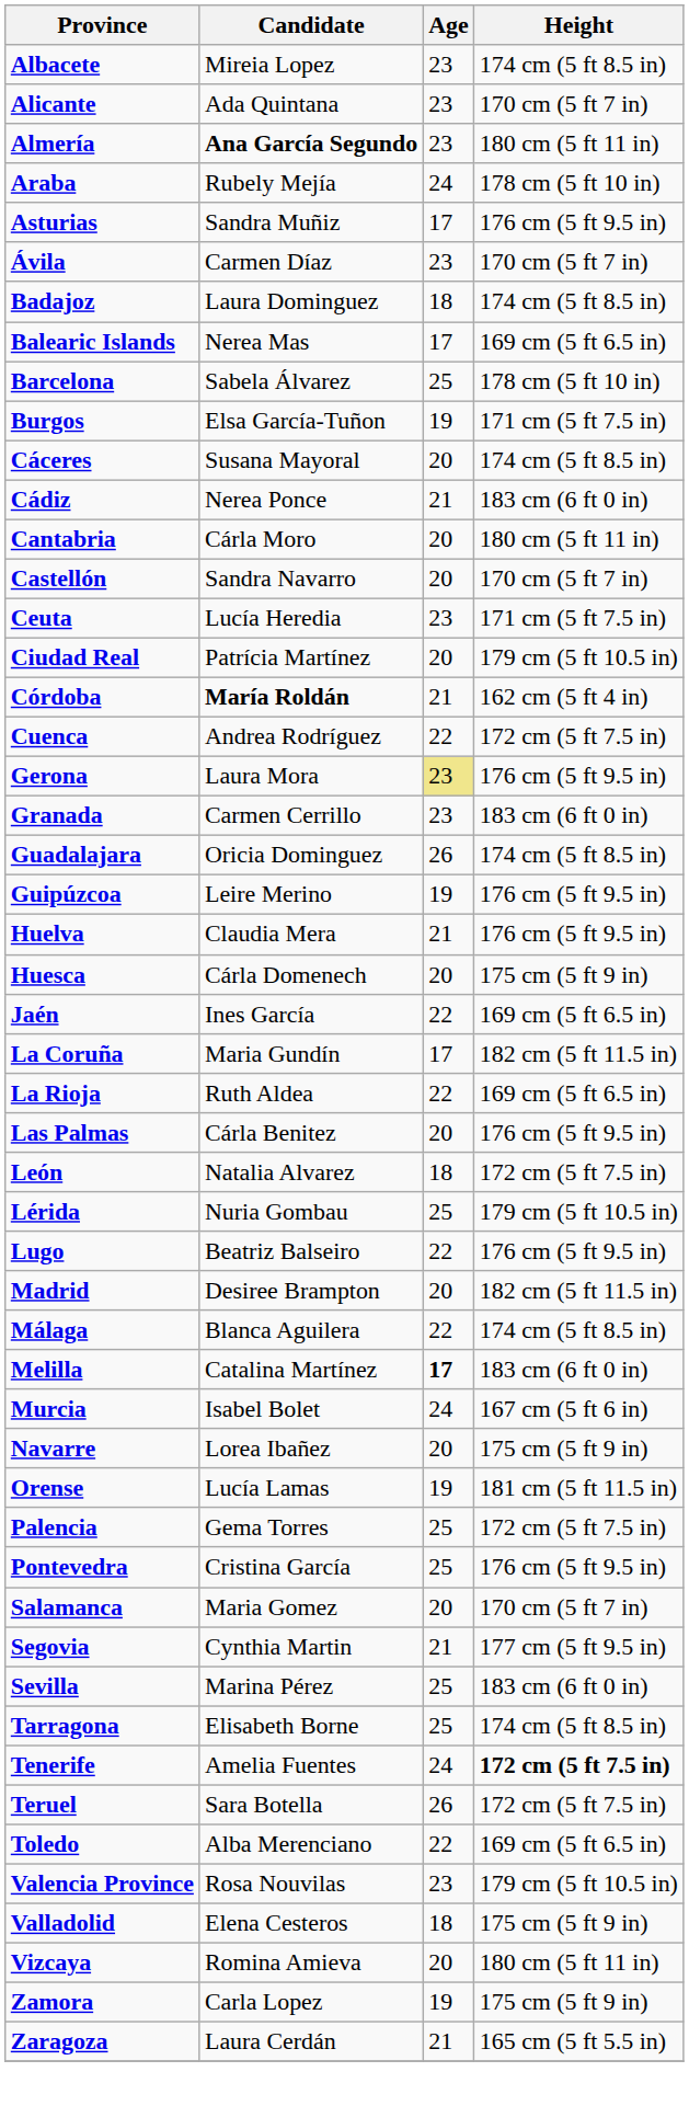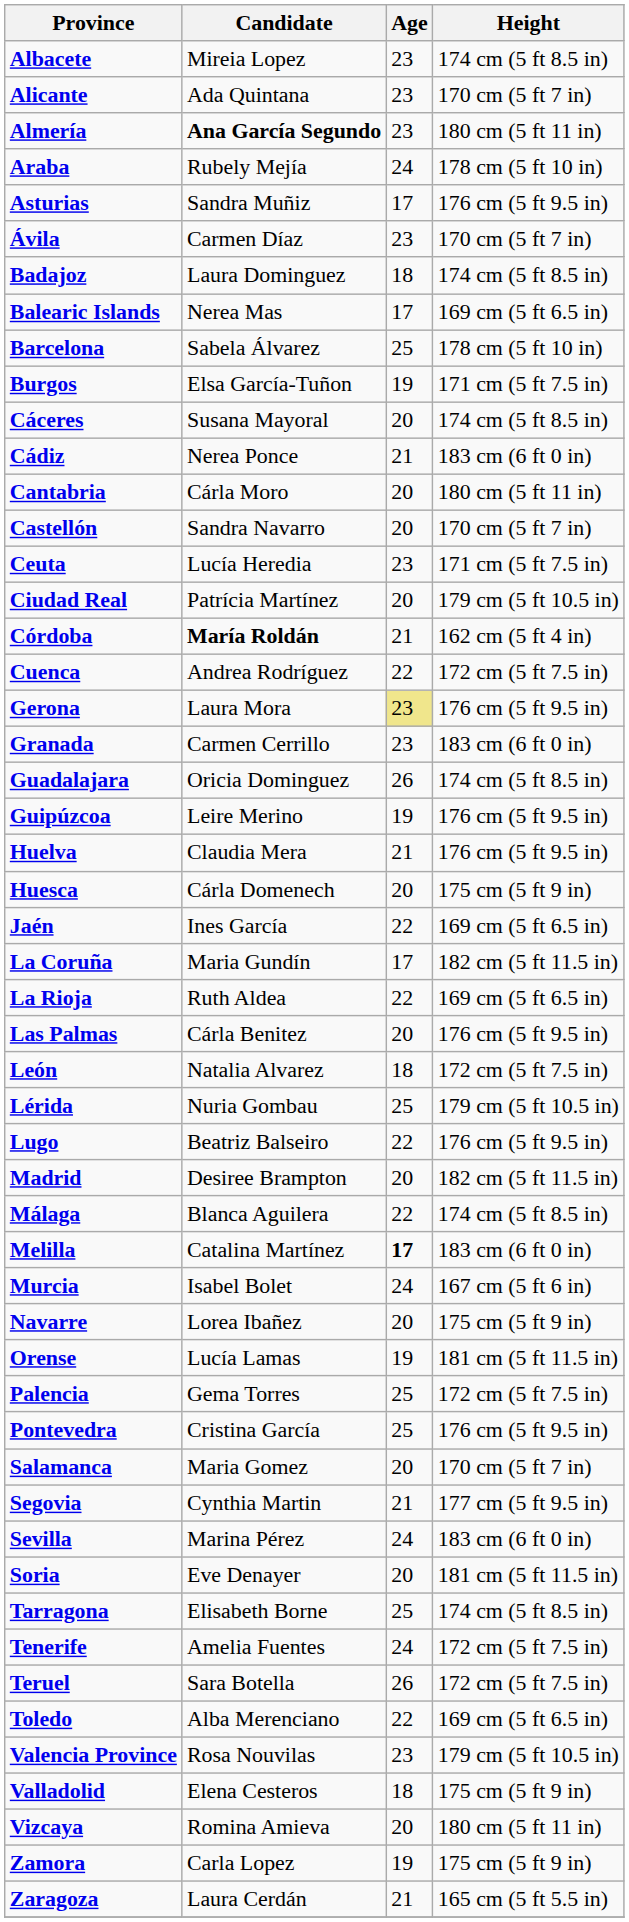 <table class="wikitable sortable" style="font-size: 95%;">
 <tr>
 <th>Province</th>
 <th>Candidate</th>
 <th>Age</th>
 <th>Height</th>
 </tr>
 <tr>
 <td> <strong><a href='#'>Albacete</a></strong></td>
 <td>Mireia Lopez</td>
 <td>23</td>
 <td>174 cm (5 ft 8.5 in)</td>
 </tr>
 <tr>
 <td> <strong><a href='#'>Alicante</a></strong></td>
 <td>Ada Quintana</td>
 <td>23</td>
 <td>170 cm (5 ft 7 in)</td>
 </tr>
 <tr>
 <td> <strong><a href='#'>Almería</a></strong></td>
 <td><strong>Ana García Segundo</strong></td>
 <td>23</td>
 <td>180 cm (5 ft 11 in)</td>
 </tr>
 <tr>
 <td> <strong><a href='#'>Araba</a></strong></td>
 <td>Rubely Mejía</td>
 <td>24</td>
 <td>178 cm (5 ft 10 in)</td>
 </tr>
 <tr>
 <td> <strong><a href='#'>Asturias</a></strong></td>
 <td>Sandra Muñiz</td>
 <td>17</td>
 <td>176 cm (5 ft 9.5 in)</td>
 </tr>
 <tr>
 <td> <strong><a href='#'>Ávila</a></strong></td>
 <td>Carmen Díaz</td>
 <td>23</td>
 <td>170 cm (5 ft 7 in)</td>
 </tr>
 <tr>
 <td> <strong><a href='#'>Badajoz</a></strong></td>
 <td>Laura Dominguez</td>
 <td>18</td>
 <td>174 cm (5 ft 8.5 in)</td>
 </tr>
 <tr>
 <td> <strong><a href='#'>Balearic Islands</a></strong></td>
 <td>Nerea Mas</td>
 <td>17</td>
 <td>169 cm (5 ft 6.5 in)</td>
 </tr>
 <tr>
 <td> <strong><a href='#'>Barcelona</a></strong></td>
 <td>Sabela Álvarez</td>
 <td>25</td>
 <td>178 cm (5 ft 10 in)</td>
 </tr>
 <tr>
 <td> <strong><a href='#'>Burgos</a></strong></td>
 <td>Elsa García-Tuñon</td>
 <td>19</td>
 <td>171 cm (5 ft 7.5 in)</td>
 </tr>
 <tr>
 <td> <strong><a href='#'>Cáceres</a></strong></td>
 <td>Susana Mayoral</td>
 <td>20</td>
 <td>174 cm (5 ft 8.5 in)</td>
 </tr>
 <tr>
 <td> <strong><a href='#'>Cádiz</a></strong></td>
 <td>Nerea Ponce</td>
 <td>21</td>
 <td>183 cm (6 ft 0 in)</td>
 </tr>
 <tr>
 <td> <strong><a href='#'>Cantabria</a></strong></td>
 <td>Cárla Moro</td>
 <td>20</td>
 <td>180 cm (5 ft 11 in)</td>
 </tr>
 <tr>
 <td> <strong><a href='#'>Castellón</a></strong></td>
 <td>Sandra Navarro</td>
 <td>20</td>
 <td>170 cm (5 ft 7 in)</td>
 </tr>
 <tr>
 <td> <strong><a href='#'>Ceuta</a></strong></td>
 <td>Lucía Heredia</td>
 <td>23</td>
 <td>171 cm (5 ft 7.5 in)</td>
 </tr>
 <tr>
 <td> <strong><a href='#'>Ciudad Real</a></strong></td>
 <td>Patrícia Martínez</td>
 <td>20</td>
 <td>179 cm (5 ft 10.5 in)</td>
 </tr>
 <tr>
 <td> <strong><a href='#'>Córdoba</a></strong></td>
 <td><strong>María Roldán</strong></td>
 <td>21</td>
 <td>162 cm (5 ft 4 in)</td>
 </tr>
 <tr>
 <td> <strong><a href='#'>Cuenca</a></strong></td>
 <td>Andrea Rodríguez</td>
 <td>22</td>
 <td>172 cm (5 ft 7.5 in)</td>
 </tr>
 <tr>
 <td> <strong><a href='#'>Gerona</a></strong></td>
 <td>Laura Mora</td>
 <td style="background: khaki;">23</td>
 <td>176 cm (5 ft 9.5 in)</td>
 </tr>
 <tr>
 <td> <strong><a href='#'>Granada</a></strong></td>
 <td>Carmen Cerrillo</td>
 <td>23</td>
 <td>183 cm (6 ft 0 in)</td>
 </tr>
 <tr>
 <td> <strong><a href='#'>Guadalajara</a></strong></td>
 <td>Oricia Dominguez</td>
 <td>26</td>
 <td>174 cm (5 ft 8.5 in)</td>
 </tr>
 <tr>
 <td> <strong><a href='#'>Guipúzcoa</a></strong></td>
 <td>Leire Merino</td>
 <td>19</td>
 <td>176 cm (5 ft 9.5 in)</td>
 </tr>
 <tr>
 <td> <strong><a href='#'>Huelva</a></strong></td>
 <td>Claudia Mera</td>
 <td>21</td>
 <td>176 cm (5 ft 9.5 in)</td>
 </tr>
 <tr>
 <td> <strong><a href='#'>Huesca</a></strong></td>
 <td>Cárla Domenech</td>
 <td>20</td>
 <td>175 cm (5 ft 9 in)</td>
 </tr>
 <tr>
 <td> <strong><a href='#'>Jaén</a></strong></td>
 <td>Ines García</td>
 <td>22</td>
 <td>169 cm (5 ft 6.5 in)</td>
 </tr>
 <tr>
 <td> <strong><a href='#'>La Coruña</a></strong></td>
 <td>Maria Gundín</td>
 <td>17</td>
 <td>182 cm (5 ft 11.5 in)</td>
 </tr>
 <tr>
 <td> <strong><a href='#'>La Rioja</a></strong></td>
 <td>Ruth Aldea</td>
 <td>22</td>
 <td>169 cm (5 ft 6.5 in)</td>
 </tr>
 <tr>
 <td> <strong><a href='#'>Las Palmas</a></strong></td>
 <td>Cárla Benitez</td>
 <td>20</td>
 <td>176 cm (5 ft 9.5 in)</td>
 </tr>
 <tr>
 <td> <strong><a href='#'>León</a></strong></td>
 <td>Natalia Alvarez</td>
 <td>18</td>
 <td>172 cm (5 ft 7.5 in)</td>
 </tr>
 <tr>
 <td> <strong><a href='#'>Lérida</a></strong></td>
 <td>Nuria Gombau</td>
 <td>25</td>
 <td>179 cm (5 ft 10.5 in)</td>
 </tr>
 <tr>
 <td> <strong><a href='#'>Lugo</a></strong></td>
 <td>Beatriz Balseiro</td>
 <td>22</td>
 <td>176 cm (5 ft 9.5 in)</td>
 </tr>
 <tr>
 <td> <strong><a href='#'>Madrid</a></strong></td>
 <td>Desiree Brampton</td>
 <td>20</td>
 <td>182 cm (5 ft 11.5 in)</td>
 </tr>
 <tr>
 <td> <strong><a href='#'>Málaga</a></strong></td>
 <td>Blanca Aguilera</td>
 <td>22</td>
 <td>174 cm (5 ft 8.5 in)</td>
 </tr>
 <tr>
 <td> <strong><a href='#'>Melilla</a></strong></td>
 <td>Catalina Martínez</td>
 <td><strong>17</strong></td>
 <td>183 cm (6 ft 0 in)</td>
 </tr>
 <tr>
 <td> <strong><a href='#'>Murcia</a></strong></td>
 <td>Isabel Bolet</td>
 <td>24</td>
 <td>167 cm (5 ft 6 in)</td>
 </tr>
 <tr>
 <td> <strong><a href='#'>Navarre</a></strong></td>
 <td>Lorea Ibañez</td>
 <td>20</td>
 <td>175 cm (5 ft 9 in)</td>
 </tr>
 <tr>
 <td> <strong><a href='#'>Orense</a></strong></td>
 <td>Lucía Lamas</td>
 <td>19</td>
 <td>181 cm (5 ft 11.5 in)</td>
 </tr>
 <tr>
 <td> <strong><a href='#'>Palencia</a></strong></td>
 <td>Gema Torres</td>
 <td>25</td>
 <td>172 cm (5 ft 7.5 in)</td>
 </tr>
 <tr>
 <td> <strong><a href='#'>Pontevedra</a></strong></td>
 <td>Cristina García</td>
 <td>25</td>
 <td>176 cm (5 ft 9.5 in)</td>
 </tr>
 <tr>
 <td> <strong><a href='#'>Salamanca</a></strong></td>
 <td>Maria Gomez</td>
 <td>20</td>
 <td>170 cm (5 ft 7 in)</td>
 </tr>
 <tr>
 <td> <strong><a href='#'>Segovia</a></strong></td>
 <td>Cynthia Martin</td>
 <td>21</td>
 <td>177 cm (5 ft 9.5 in)</td>
 </tr>
 <tr>
 <td> <strong><a href='#'>Sevilla</a></strong></td>
 <td>Marina Pérez</td>
-<td>25</td>
+<td>24</td>
 <td>183 cm (6 ft 0 in)</td>
+</tr>
+<tr>
+<td> <strong><a href='#'>Soria</a></strong></td>
+<td>Eve Denayer</td>
+<td>20</td>
+<td>181 cm (5 ft 11.5 in)</td>
 </tr>
 <tr>
 <td> <strong><a href='#'>Tarragona</a></strong></td>
 <td>Elisabeth Borne</td>
 <td>25</td>
 <td>174 cm (5 ft 8.5 in)</td>
 </tr>
 <tr>
 <td> <strong><a href='#'>Tenerife</a></strong></td>
 <td>Amelia Fuentes</td>
 <td>24</td>
-<td><strong>172 cm (5 ft 7.5 in)</strong></td>
+<td>172 cm (5 ft 7.5 in)</td>
 </tr>
 <tr>
 <td> <strong><a href='#'>Teruel</a></strong></td>
 <td>Sara Botella</td>
 <td>26</td>
 <td>172 cm (5 ft 7.5 in)</td>
 </tr>
 <tr>
 <td> <strong><a href='#'>Toledo</a></strong></td>
 <td>Alba Merenciano</td>
 <td>22</td>
 <td>169 cm (5 ft 6.5 in)</td>
 </tr>
 <tr>
 <td> <strong><a href='#'>Valencia Province</a></strong></td>
 <td>Rosa Nouvilas</td>
 <td>23</td>
 <td>179 cm (5 ft 10.5 in)</td>
 </tr>
 <tr>
 <td> <strong><a href='#'>Valladolid</a></strong></td>
 <td>Elena Cesteros</td>
 <td>18</td>
 <td>175 cm (5 ft 9 in)</td>
 </tr>
 <tr>
 <td> <strong><a href='#'>Vizcaya</a></strong></td>
 <td>Romina Amieva</td>
 <td>20</td>
 <td>180 cm (5 ft 11 in)</td>
 </tr>
 <tr>
 <td> <strong><a href='#'>Zamora</a></strong></td>
 <td>Carla Lopez</td>
 <td>19</td>
 <td>175 cm (5 ft 9 in)</td>
 </tr>
 <tr>
 <td> <strong><a href='#'>Zaragoza</a></strong></td>
 <td>Laura Cerdán</td>
 <td>21</td>
 <td>165 cm (5 ft 5.5 in)</td>
 </tr>
 <tr>
 </tr>
 </table>
